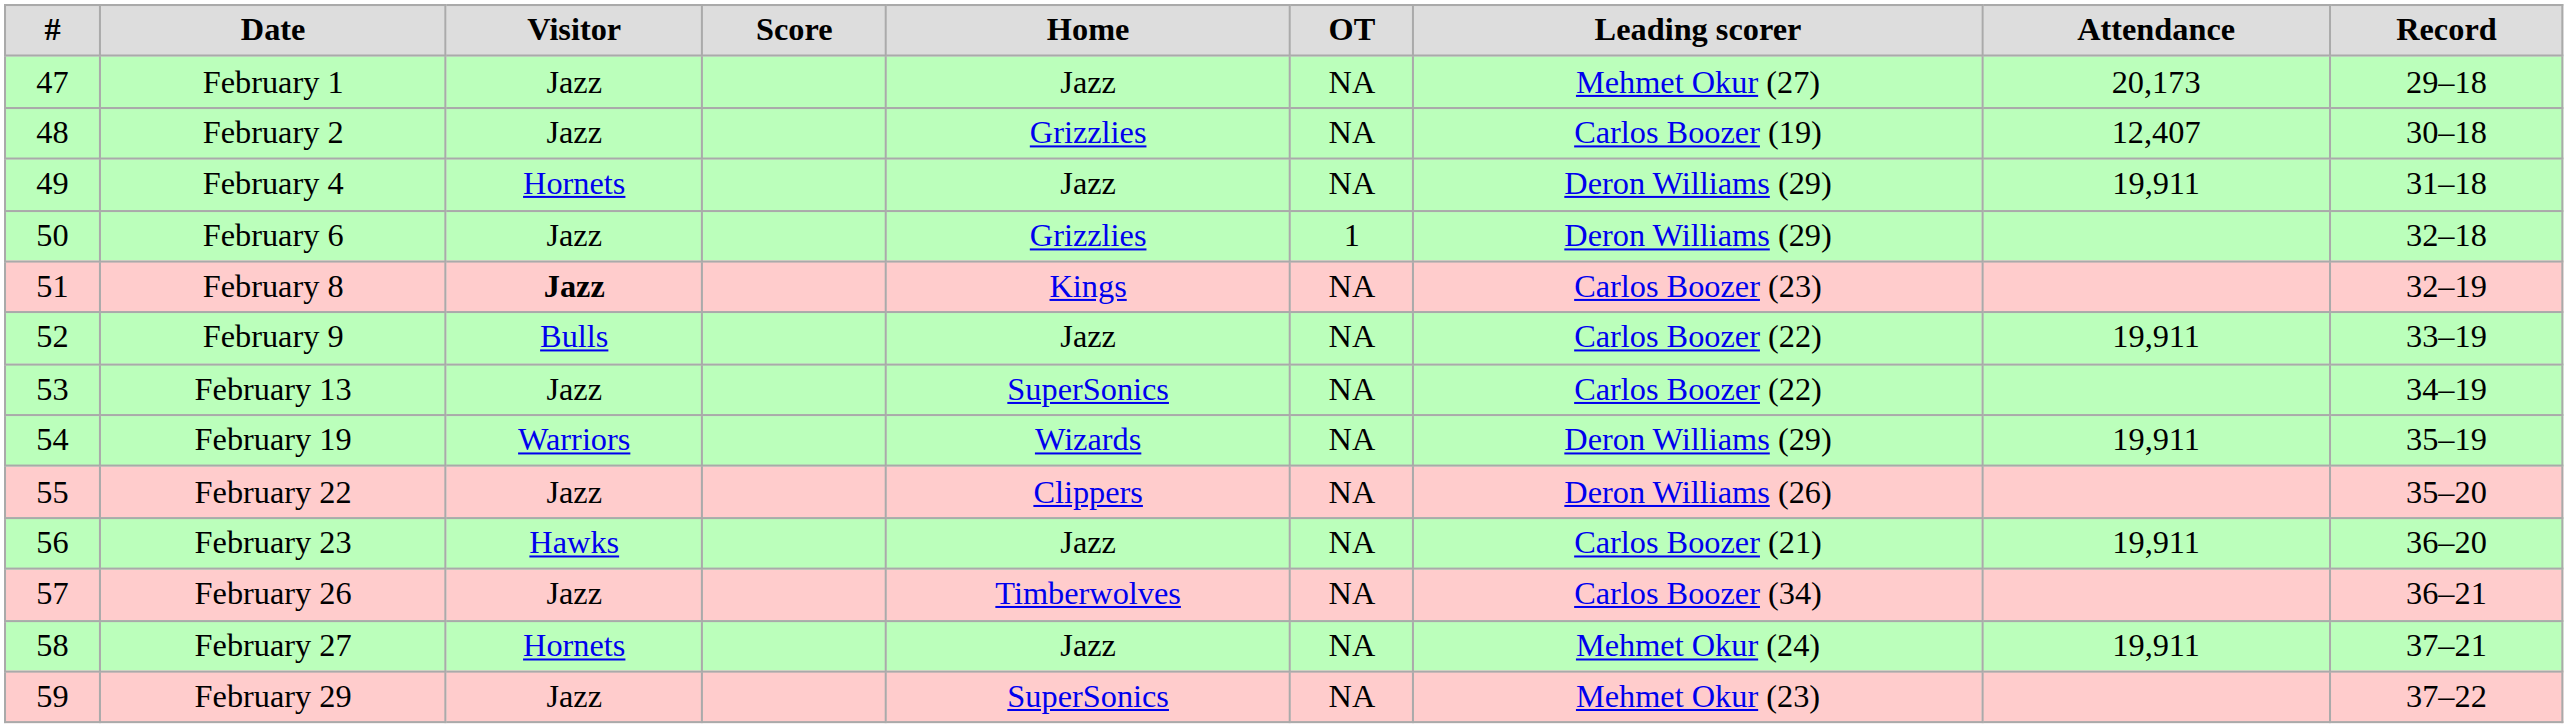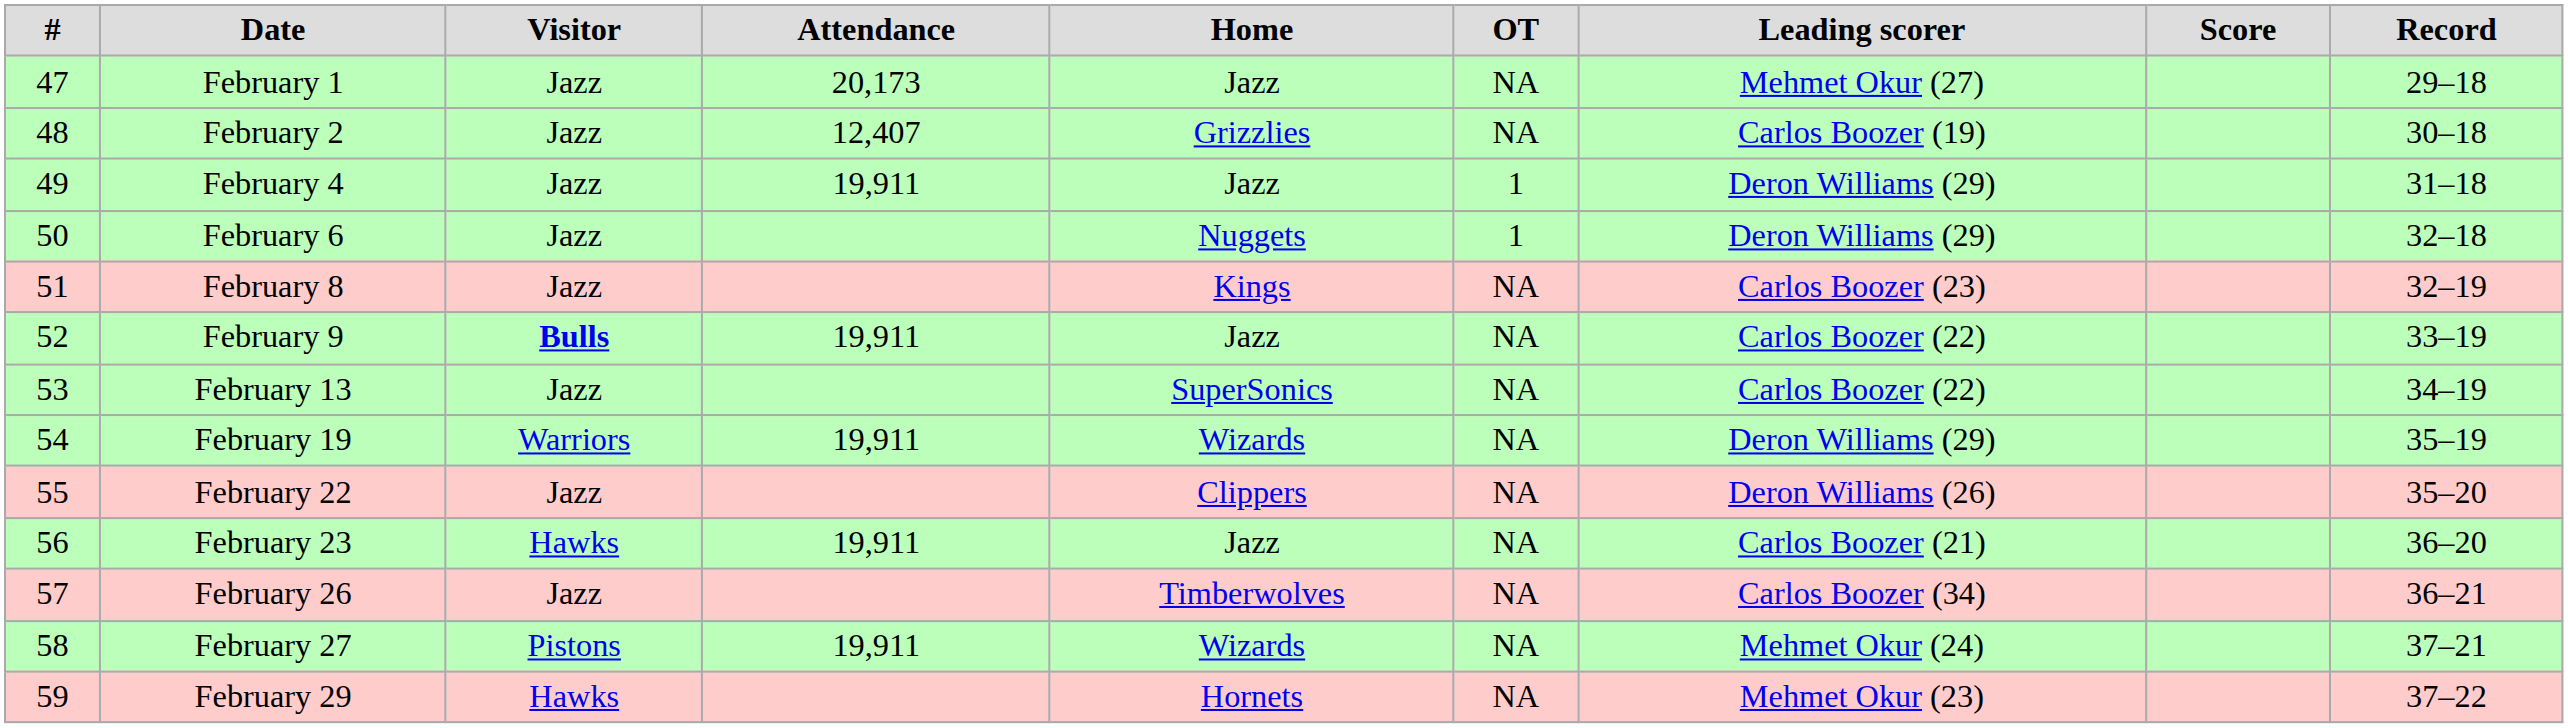 <table class="wikitable" width="80%">
 <tr align="center"  bgcolor="#dddddd">
 <td><strong>#</strong></td>
 <td><strong>Date</strong></td>
 <td><strong>Visitor</strong></td>
-<td><strong>Score</strong></td>
+<td><strong>Attendance</strong></td>
 <td><strong>Home</strong></td>
 <td><strong>OT</strong></td>
 <td><strong>Leading scorer</strong></td>
-<td><strong>Attendance</strong></td>
+<td><strong>Score</strong></td>
 <td><strong>Record</strong></td>
 </tr>
 <tr align="center" bgcolor="#bbffbb">
 <td>47</td>
 <td>February 1</td>
 <td>Jazz</td>
-<td></td>
+<td>20,173</td>
 <td>Jazz</td>
 <td>NA</td>
 <td><a href='#'>Mehmet Okur</a> (27)</td>
-<td>20,173</td>
+<td></td>
 <td>29–18</td>
 </tr>
 <tr align="center" bgcolor="#bbffbb">
 <td>48</td>
 <td>February 2</td>
 <td>Jazz</td>
-<td></td>
+<td>12,407</td>
 <td><a href='#'>Grizzlies</a></td>
 <td>NA</td>
 <td><a href='#'>Carlos Boozer</a> (19)</td>
-<td>12,407</td>
+<td></td>
 <td>30–18</td>
 </tr>
 <tr align="center" bgcolor="#bbffbb">
 <td>49</td>
 <td>February 4</td>
-<td><a href='#'>Hornets</a></td>
+<td>Jazz</td>
+<td>19,911</td>
+<td>Jazz</td>
+<td>1</td>
+<td><a href='#'>Deron Williams</a> (29)</td>
 <td></td>
-<td>Jazz</td>
-<td>NA</td>
-<td><a href='#'>Deron Williams</a> (29)</td>
-<td>19,911</td>
 <td>31–18</td>
 </tr>
 <tr align="center" bgcolor="#bbffbb">
 <td>50</td>
 <td>February 6</td>
 <td>Jazz</td>
 <td></td>
-<td><a href='#'>Grizzlies</a></td>
+<td><a href='#'>Nuggets</a></td>
 <td>1</td>
 <td><a href='#'>Deron Williams</a> (29)</td>
 <td></td>
 <td>32–18</td>
 </tr>
 <tr align="center" bgcolor="#ffcccc">
 <td>51</td>
 <td>February 8</td>
-<td><strong>Jazz</strong></td>
+<td>Jazz</td>
 <td></td>
 <td><a href='#'>Kings</a></td>
 <td>NA</td>
 <td><a href='#'>Carlos Boozer</a> (23)</td>
 <td></td>
 <td>32–19</td>
 </tr>
 <tr align="center" bgcolor="#bbffbb">
 <td>52</td>
 <td>February 9</td>
-<td><a href='#'>Bulls</a></td>
-<td></td>
+<td><strong><a href='#'>Bulls</a></strong></td>
+<td>19,911</td>
 <td>Jazz</td>
 <td>NA</td>
 <td><a href='#'>Carlos Boozer</a> (22)</td>
-<td>19,911</td>
+<td></td>
 <td>33–19</td>
 </tr>
 <tr align="center" bgcolor="#bbffbb">
 <td>53</td>
 <td>February 13</td>
 <td>Jazz</td>
 <td></td>
 <td><a href='#'>SuperSonics</a></td>
 <td>NA</td>
 <td><a href='#'>Carlos Boozer</a> (22)</td>
 <td></td>
 <td>34–19</td>
 </tr>
 <tr align="center" bgcolor="#bbffbb">
 <td>54</td>
 <td>February 19</td>
 <td><a href='#'>Warriors</a></td>
-<td></td>
+<td>19,911</td>
 <td><a href='#'>Wizards</a></td>
 <td>NA</td>
 <td><a href='#'>Deron Williams</a> (29)</td>
-<td>19,911</td>
+<td></td>
 <td>35–19</td>
 </tr>
 <tr align="center" bgcolor="#ffcccc">
 <td>55</td>
 <td>February 22</td>
 <td>Jazz</td>
 <td></td>
 <td><a href='#'>Clippers</a></td>
 <td>NA</td>
 <td><a href='#'>Deron Williams</a> (26)</td>
 <td></td>
 <td>35–20</td>
 </tr>
 <tr align="center" bgcolor="#bbffbb">
 <td>56</td>
 <td>February 23</td>
 <td><a href='#'>Hawks</a></td>
-<td></td>
+<td>19,911</td>
 <td>Jazz</td>
 <td>NA</td>
 <td><a href='#'>Carlos Boozer</a> (21)</td>
-<td>19,911</td>
+<td></td>
 <td>36–20</td>
 </tr>
 <tr align="center" bgcolor="#ffcccc">
 <td>57</td>
 <td>February 26</td>
 <td>Jazz</td>
 <td></td>
 <td><a href='#'>Timberwolves</a></td>
 <td>NA</td>
 <td><a href='#'>Carlos Boozer</a> (34)</td>
 <td></td>
 <td>36–21</td>
 </tr>
 <tr align="center" bgcolor="#bbffbb">
 <td>58</td>
 <td>February 27</td>
-<td><a href='#'>Hornets</a></td>
-<td></td>
-<td>Jazz</td>
+<td><a href='#'>Pistons</a></td>
+<td>19,911</td>
+<td><a href='#'>Wizards</a></td>
 <td>NA</td>
 <td><a href='#'>Mehmet Okur</a> (24)</td>
-<td>19,911</td>
+<td></td>
 <td>37–21</td>
 </tr>
 <tr align="center" bgcolor="#ffcccc">
 <td>59</td>
 <td>February 29</td>
-<td>Jazz</td>
+<td><a href='#'>Hawks</a></td>
 <td></td>
-<td><a href='#'>SuperSonics</a></td>
+<td><a href='#'>Hornets</a></td>
 <td>NA</td>
 <td><a href='#'>Mehmet Okur</a> (23)</td>
 <td></td>
 <td>37–22</td>
 </tr>
 </table>
